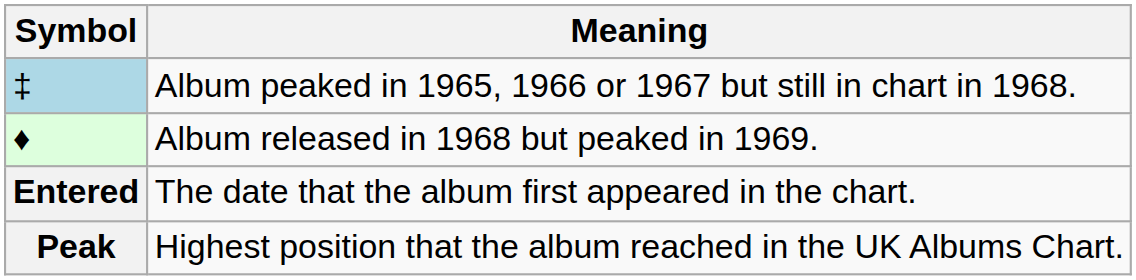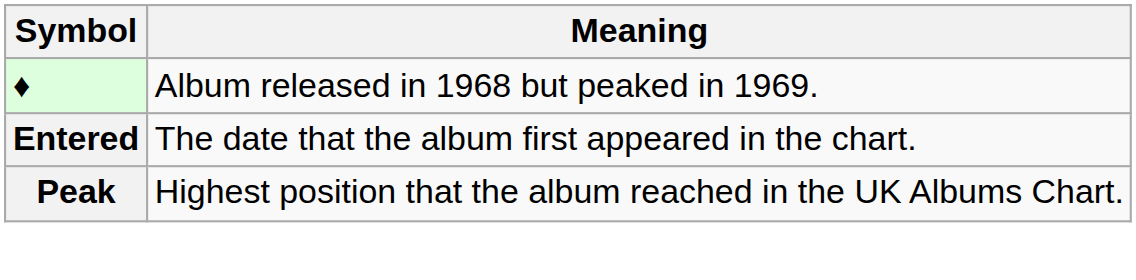 <table Class="wikitable">
 <tr>
 <th>Symbol</th>
 <th>Meaning</th>
-</tr>
-<tr>
-<td bgcolor=lightblue>‡</td>
-<td>Album peaked in 1965, 1966 or 1967 but still in chart in 1968.</td>
 </tr>
 <tr>
 <td bgcolor=#DDFFDD>♦</td>
 <td>Album released in 1968 but peaked in 1969.</td>
 </tr>
 <tr>
 <th>Entered</th>
 <td>The date that the album first appeared in the chart.</td>
 </tr>
 <tr>
 <th>Peak</th>
 <td>Highest position that the album reached in the UK Albums Chart.</td>
 </tr>
 </table>
